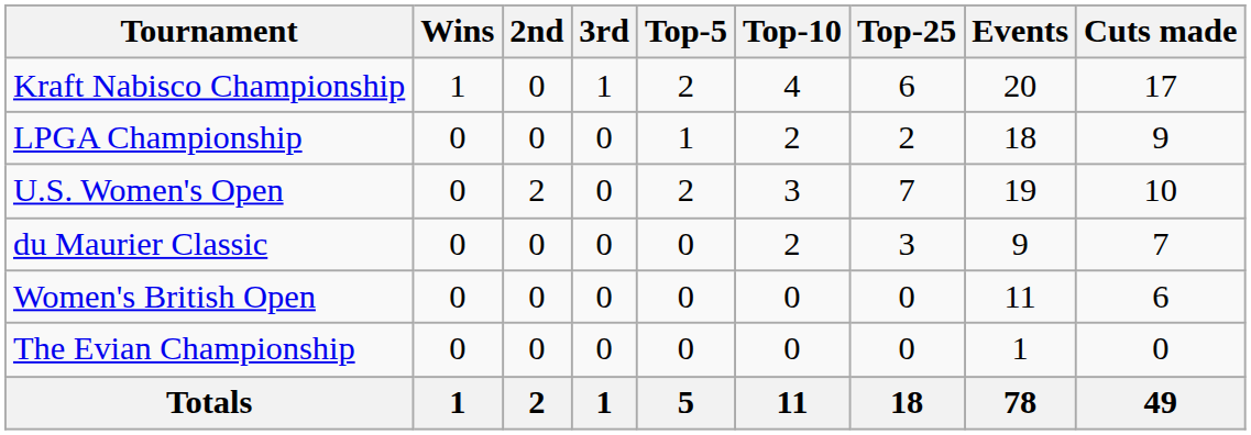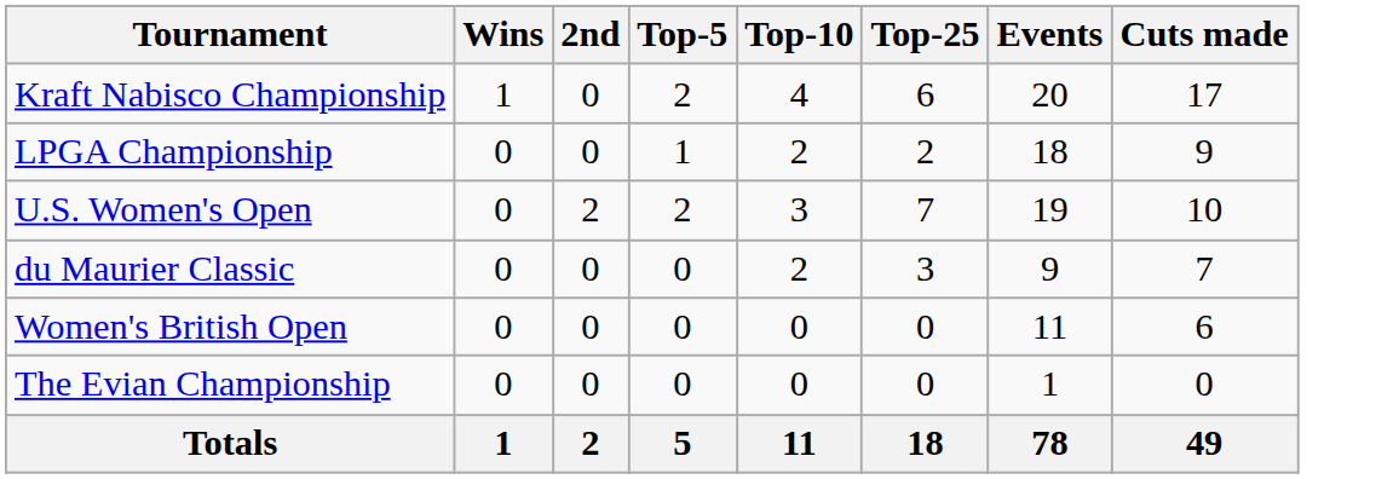 <table class=wikitable style=text-align:center>
 <tr>
 <th>Tournament</th>
 <th>Wins</th>
 <th>2nd</th>
-<th>3rd</th>
 <th>Top-5</th>
 <th>Top-10</th>
 <th>Top-25</th>
 <th>Events</th>
 <th>Cuts made</th>
 </tr>
 <tr>
 <td align=left><a href='#'>Kraft Nabisco Championship</a></td>
 <td>1</td>
 <td>0</td>
-<td>1</td>
 <td>2</td>
 <td>4</td>
 <td>6</td>
 <td>20</td>
 <td>17</td>
 </tr>
 <tr>
 <td align=left><a href='#'>LPGA Championship</a></td>
-<td>0</td>
 <td>0</td>
 <td>0</td>
 <td>1</td>
 <td>2</td>
 <td>2</td>
 <td>18</td>
 <td>9</td>
 </tr>
 <tr>
 <td align=left><a href='#'>U.S. Women's Open</a></td>
 <td>0</td>
 <td>2</td>
-<td>0</td>
 <td>2</td>
 <td>3</td>
 <td>7</td>
 <td>19</td>
 <td>10</td>
 </tr>
 <tr>
 <td align=left><a href='#'>du Maurier Classic</a></td>
-<td>0</td>
 <td>0</td>
 <td>0</td>
 <td>0</td>
 <td>2</td>
 <td>3</td>
 <td>9</td>
 <td>7</td>
 </tr>
 <tr>
 <td align=left><a href='#'>Women's British Open</a></td>
 <td>0</td>
 <td>0</td>
 <td>0</td>
 <td>0</td>
 <td>0</td>
-<td>0</td>
 <td>11</td>
 <td>6</td>
 </tr>
 <tr>
 <td align=left><a href='#'>The Evian Championship</a></td>
-<td>0</td>
 <td>0</td>
 <td>0</td>
 <td>0</td>
 <td>0</td>
 <td>0</td>
 <td>1</td>
 <td>0</td>
 </tr>
 <tr>
 <th>Totals</th>
 <th>1</th>
 <th>2</th>
-<th>1</th>
 <th>5</th>
 <th>11</th>
 <th>18</th>
 <th>78</th>
 <th>49</th>
 </tr>
 </table>
